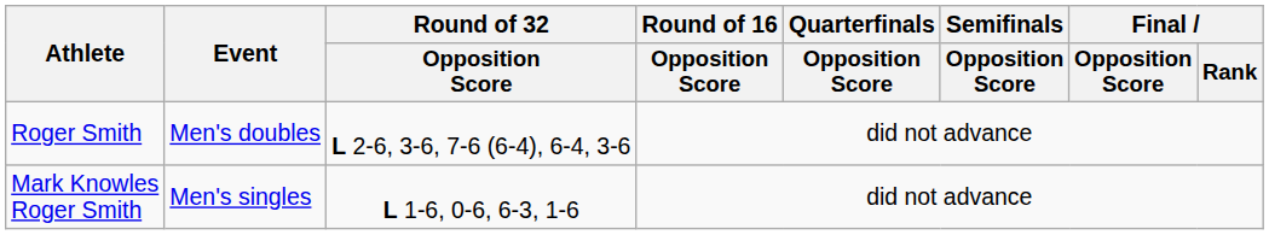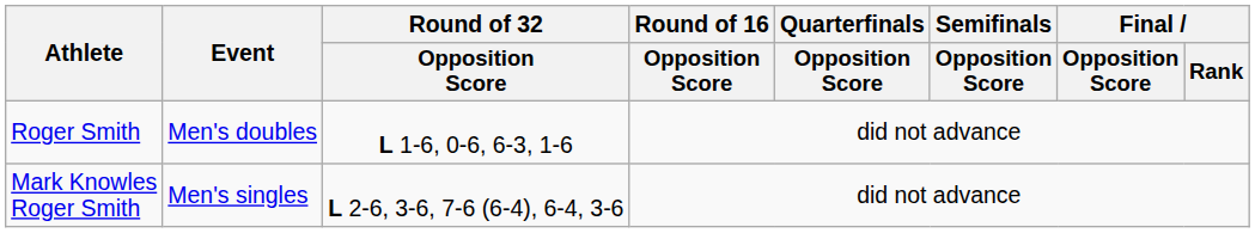 <table class=wikitable style="font-size:90%">
 <tr>
 <th rowspan="2">Athlete</th>
 <th rowspan="2">Event</th>
 <th>Round of 32</th>
 <th>Round of 16</th>
 <th>Quarterfinals</th>
 <th>Semifinals</th>
 <th colspan="2">Final / </th>
 </tr>
 <tr style="font-size:95%">
 <th>Opposition<br>Score</th>
 <th>Opposition<br>Score</th>
 <th>Opposition<br>Score</th>
 <th>Opposition<br>Score</th>
 <th>Opposition<br>Score</th>
 <th>Rank</th>
 </tr>
 <tr align=center>
 <td align=left><a href='#'>Roger Smith</a></td>
 <td align=left><a href='#'>Men's doubles</a></td>
-<td><br><strong>L</strong> 2-6, 3-6, 7-6 (6-4), 6-4, 3-6</td>
+<td><br><strong>L</strong> 1-6, 0-6, 6-3, 1-6</td>
 <td colspan=5>did not advance</td>
 </tr>
 <tr align=center>
 <td align=left><a href='#'>Mark Knowles</a><br><a href='#'>Roger Smith</a></td>
 <td align=left><a href='#'>Men's singles</a></td>
-<td><br><strong>L</strong> 1-6, 0-6, 6-3, 1-6</td>
+<td><br><strong>L</strong> 2-6, 3-6, 7-6 (6-4), 6-4, 3-6</td>
 <td colspan=5>did not advance</td>
 </tr>
 </table>
